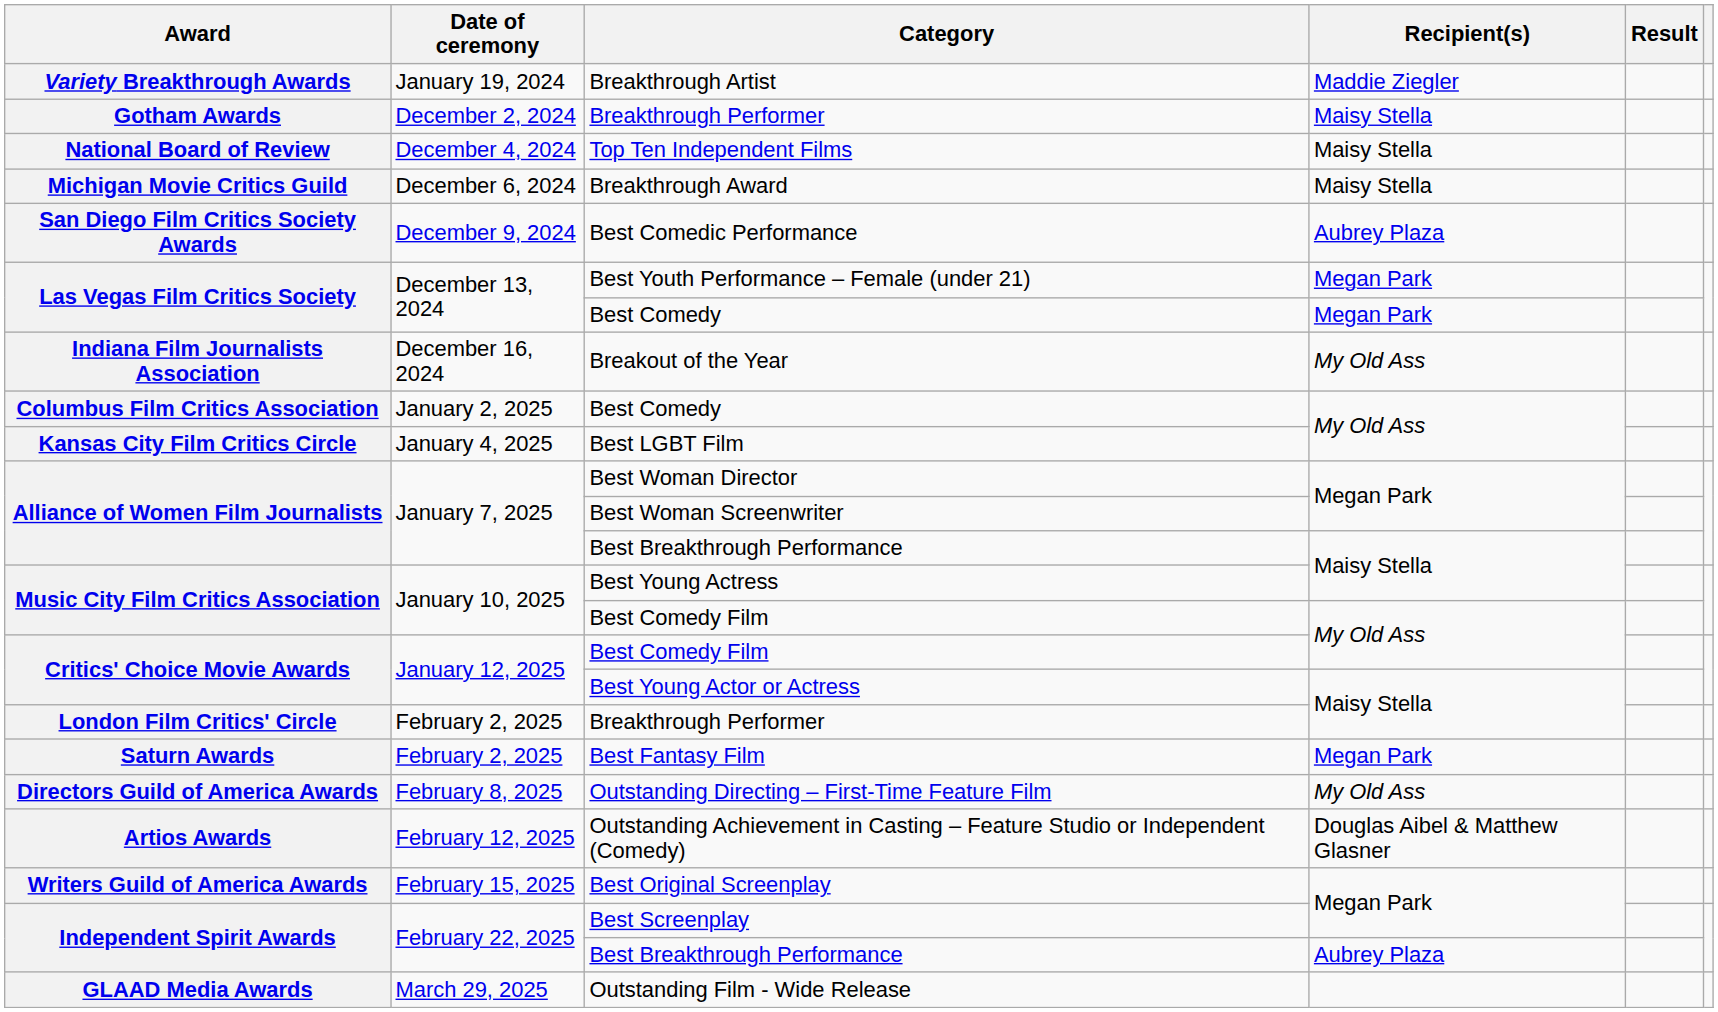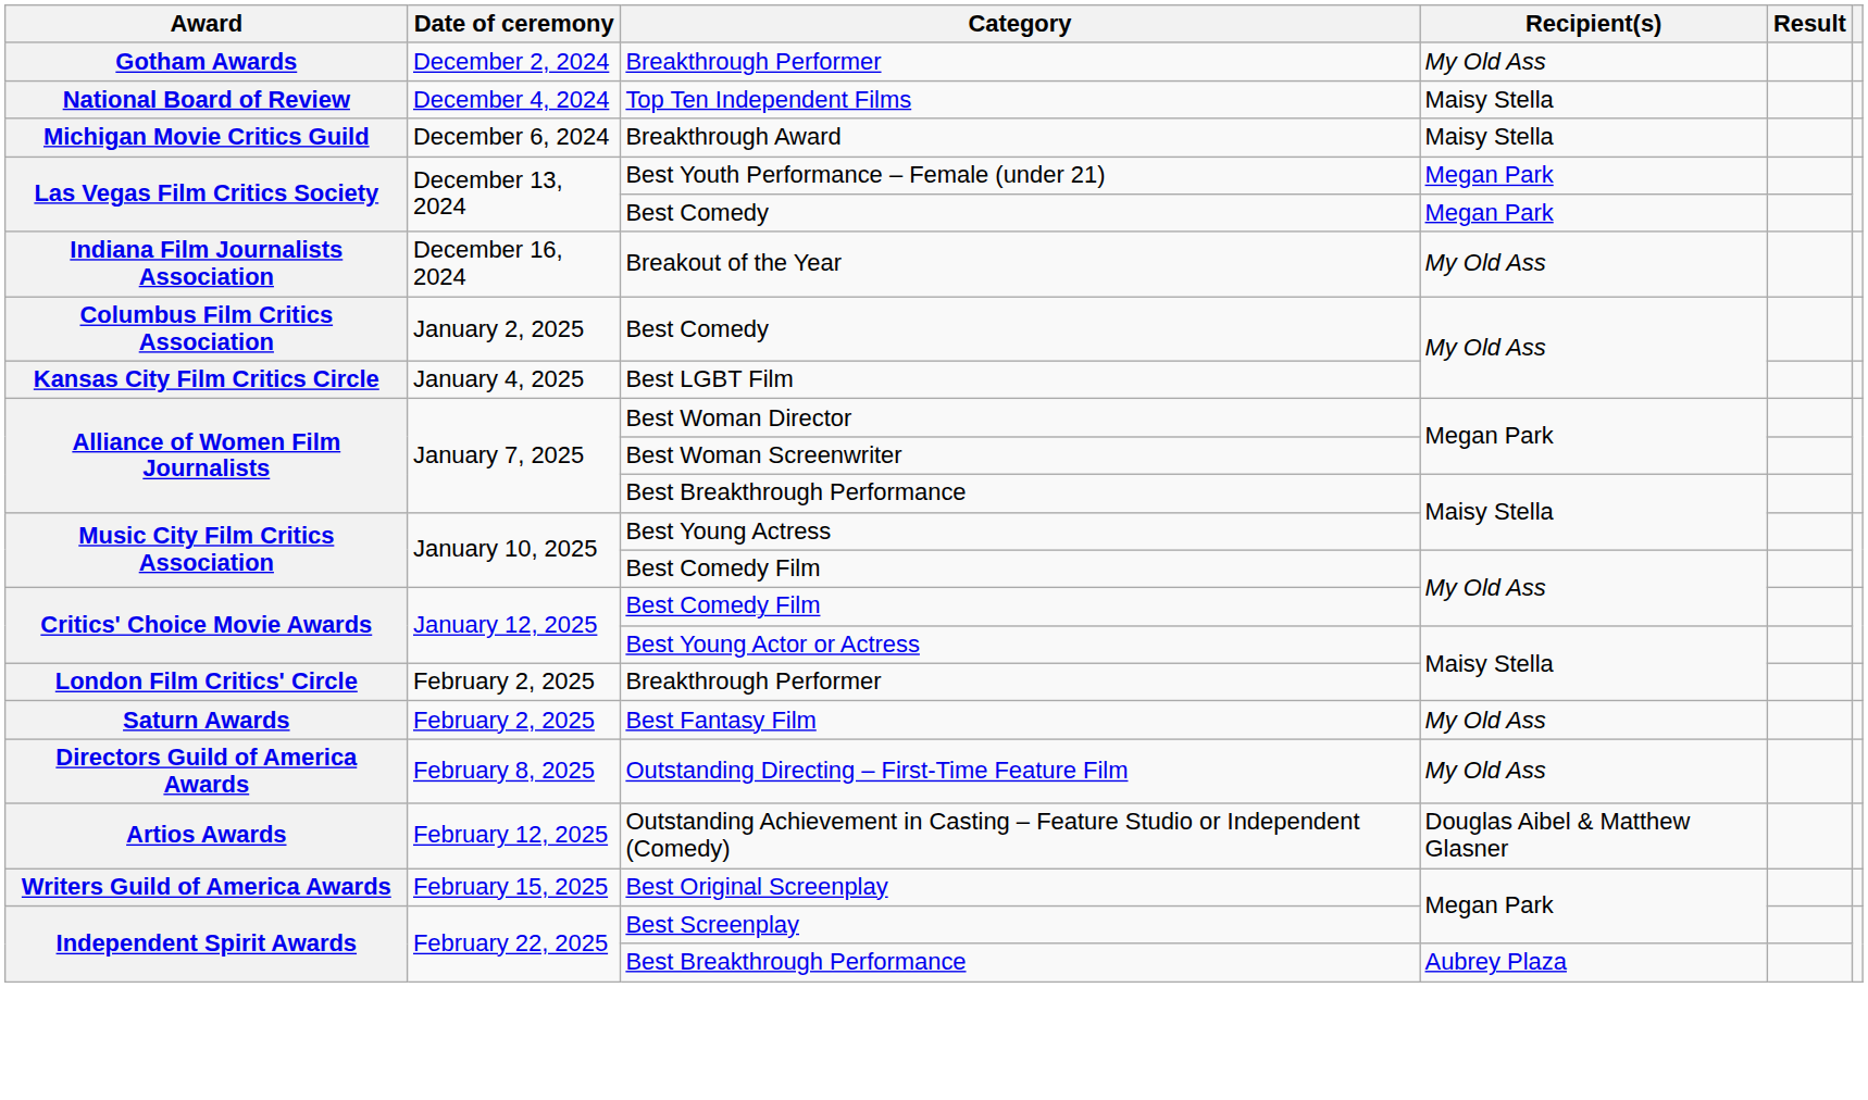 <table class="wikitable sortable plainrowheaders">
 <tr>
 <th scope="col">Award</th>
 <th scope="col">Date of ceremony</th>
 <th scope="col">Category</th>
 <th scope="col">Recipient(s)</th>
 <th>Result</th>
 <th scope="col" class="unsortable"></th>
 </tr>
 <tr>
-<th scope="row"><a href='#'><em>Variety</em> Breakthrough Awards</a></th>
-<td>January 19, 2024</td>
-<td>Breakthrough Artist</td>
-<td><a href='#'>Maddie Ziegler</a></td>
-<td></td>
-<td align="center"></td>
-</tr>
-<tr>
 <th scope="row"><a href='#'>Gotham Awards</a></th>
 <td><a href='#'>December 2, 2024</a></td>
 <td><a href='#'>Breakthrough Performer</a></td>
-<td><a href='#'>Maisy Stella</a></td>
+<td><em>My Old Ass</em></td>
 <td></td>
 <td align="center"></td>
 </tr>
 <tr>
 <th scope="row"><a href='#'>National Board of Review</a></th>
 <td><a href='#'>December 4, 2024</a></td>
 <td><a href='#'>Top Ten Independent Films</a></td>
 <td>Maisy Stella</td>
 <td></td>
 <td align="center"></td>
 </tr>
 <tr>
 <th scope="row"><a href='#'>Michigan Movie Critics Guild</a></th>
 <td>December 6, 2024</td>
 <td>Breakthrough Award</td>
 <td>Maisy Stella</td>
-<td></td>
-<td align="center"></td>
-</tr>
-<tr>
-<th scope="row"><a href='#'>San Diego Film Critics Society Awards</a></th>
-<td><a href='#'>December 9, 2024</a></td>
-<td>Best Comedic Performance</td>
-<td><a href='#'>Aubrey Plaza</a></td>
 <td></td>
 <td align="center"></td>
 </tr>
 <tr>
 <th rowspan="2" scope="row"><a href='#'>Las Vegas Film Critics Society</a></th>
 <td rowspan="2">December 13, 2024</td>
 <td>Best Youth Performance – Female (under 21)</td>
 <td><a href='#'>Megan Park</a></td>
 <td></td>
 <td rowspan="2" align="center"></td>
 </tr>
 <tr>
 <td>Best Comedy</td>
 <td><a href='#'>Megan Park</a></td>
 <td></td>
 </tr>
 <tr>
 <th scope="row"><a href='#'>Indiana Film Journalists Association</a></th>
 <td>December 16, 2024</td>
 <td>Breakout of the Year</td>
 <td><em>My Old Ass</em></td>
 <td></td>
 <td align="center"></td>
 </tr>
 <tr>
 <th scope="row"><a href='#'>Columbus Film Critics Association</a></th>
 <td>January 2, 2025</td>
 <td>Best Comedy</td>
 <td rowspan="2"><em>My Old Ass</em></td>
 <td></td>
 <td align="center"></td>
 </tr>
 <tr>
 <th scope="row"><a href='#'>Kansas City Film Critics Circle</a></th>
 <td>January 4, 2025</td>
 <td>Best LGBT Film</td>
 <td></td>
 <td align="center"></td>
 </tr>
 <tr>
 <th rowspan="3" scope="row"><a href='#'>Alliance of Women Film Journalists</a></th>
 <td rowspan="3">January 7, 2025</td>
 <td>Best Woman Director</td>
 <td rowspan="2">Megan Park</td>
 <td></td>
 <td rowspan="3" align="center"></td>
 </tr>
 <tr>
 <td>Best Woman Screenwriter</td>
 <td></td>
 </tr>
 <tr>
 <td>Best Breakthrough Performance</td>
 <td rowspan="2">Maisy Stella</td>
 <td></td>
 </tr>
 <tr>
 <th rowspan="2" scope="row"><a href='#'>Music City Film Critics Association</a></th>
 <td rowspan="2">January 10, 2025</td>
 <td>Best Young Actress</td>
 <td></td>
 <td rowspan="2" align="center"></td>
 </tr>
 <tr>
 <td>Best Comedy Film</td>
 <td rowspan="2"><em>My Old Ass</em></td>
 <td></td>
 </tr>
 <tr>
 <th rowspan="2" scope="row"><a href='#'>Critics' Choice Movie Awards</a></th>
 <td rowspan="2"><a href='#'>January 12, 2025</a></td>
 <td><a href='#'>Best Comedy Film</a></td>
 <td></td>
 <td rowspan="2" align="center"></td>
 </tr>
 <tr>
 <td><a href='#'>Best Young Actor or Actress</a></td>
 <td rowspan="2">Maisy Stella</td>
 <td></td>
 </tr>
 <tr>
 <th scope="row"><a href='#'>London Film Critics' Circle</a></th>
 <td>February 2, 2025</td>
 <td>Breakthrough Performer</td>
 <td></td>
 <td align="center"></td>
 </tr>
 <tr>
 <th scope="row"><a href='#'>Saturn Awards</a></th>
 <td><a href='#'>February 2, 2025</a></td>
 <td><a href='#'>Best Fantasy Film</a></td>
-<td><a href='#'>Megan Park</a></td>
+<td><em>My Old Ass</em></td>
 <td></td>
 <td align="center"></td>
 </tr>
 <tr>
 <th scope="row"><a href='#'>Directors Guild of America Awards</a></th>
 <td><a href='#'>February 8, 2025</a></td>
 <td><a href='#'>Outstanding Directing – First-Time Feature Film</a></td>
 <td><em>My Old Ass</em></td>
 <td></td>
 <td align="center"></td>
 </tr>
 <tr>
 <th scope="row"><a href='#'>Artios Awards</a></th>
 <td><a href='#'>February 12, 2025</a></td>
 <td>Outstanding Achievement in Casting – Feature Studio or Independent (Comedy)</td>
 <td>Douglas Aibel & Matthew Glasner</td>
 <td></td>
 <td align="center"></td>
 </tr>
 <tr>
 <th scope="row"><a href='#'>Writers Guild of America Awards</a></th>
 <td><a href='#'>February 15, 2025</a></td>
 <td><a href='#'>Best Original Screenplay</a></td>
 <td rowspan="2">Megan Park</td>
 <td></td>
 <td align="center"></td>
 </tr>
 <tr>
 <th rowspan="2" scope="row"><a href='#'>Independent Spirit Awards</a></th>
 <td rowspan="2"><a href='#'>February 22, 2025</a></td>
 <td><a href='#'>Best Screenplay</a></td>
 <td></td>
 <td rowspan="2" align="center"></td>
 </tr>
 <tr>
 <td><a href='#'>Best Breakthrough Performance</a></td>
 <td><a href='#'>Aubrey Plaza</a></td>
 <td></td>
 </tr>
-<tr>
-<th scope="row"><a href='#'>GLAAD Media Awards</a></th>
-<td><a href='#'>March 29, 2025</a></td>
-<td>Outstanding Film - Wide Release</td>
-<td></td>
-<td></td>
-<td align="center"></td>
-</tr>
 </table>
